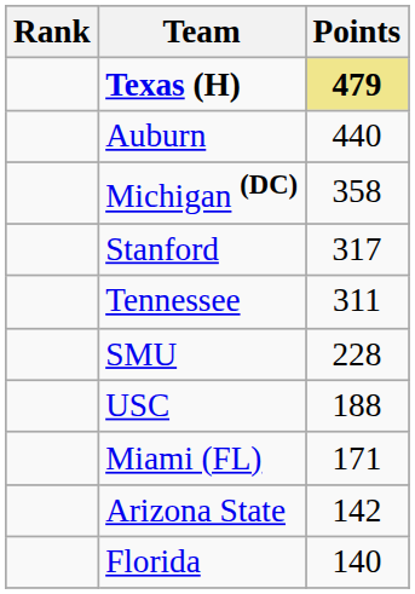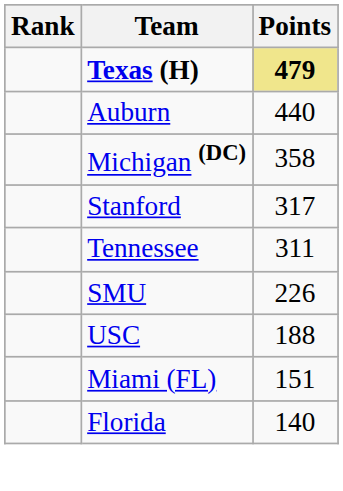 <table class="wikitable sortable" style="text-align:center">
 <tr>
 <th>Rank</th>
 <th>Team</th>
 <th>Points</th>
 </tr>
 <tr>
 <td></td>
 <td align=left><strong> <a href='#'>Texas</a></strong> <strong>(H)</strong></td>
 <td style="background: khaki;"><strong>479</strong></td>
 </tr>
 <tr>
 <td></td>
 <td align=left><a href='#'>Auburn</a></td>
 <td>440</td>
 </tr>
 <tr>
 <td></td>
 <td align=left><a href='#'>Michigan</a> <sup><strong>(DC)</strong></sup></td>
 <td>358</td>
 </tr>
 <tr>
 <td></td>
 <td align=left><a href='#'>Stanford</a></td>
 <td>317</td>
 </tr>
 <tr>
 <td></td>
 <td align=left><a href='#'>Tennessee</a></td>
 <td>311</td>
 </tr>
 <tr>
 <td></td>
 <td align=left><a href='#'>SMU</a></td>
-<td>228</td>
+<td>226</td>
 </tr>
 <tr>
 <td></td>
 <td align=left><a href='#'>USC</a></td>
 <td>188</td>
 </tr>
 <tr>
 <td></td>
 <td align=left><a href='#'>Miami (FL)</a></td>
-<td>171</td>
-</tr>
-<tr>
-<td></td>
-<td align=left><a href='#'>Arizona State</a></td>
-<td>142</td>
+<td>151</td>
 </tr>
 <tr>
 <td></td>
 <td align=left><a href='#'>Florida</a></td>
 <td>140</td>
 </tr>
 </table>
